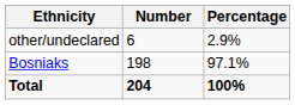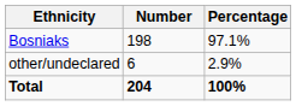 <table class="wikitable">
 <tr>
 <th width="100px">Ethnicity</th>
 <th width="80px">Number</th>
 <th width="80px">Percentage</th>
 </tr>
 <tr>
+<td><a href='#'>Bosniaks</a></td>
+<td>198</td>
+<td>97.1%</td>
+</tr>
+<tr>
 <td>other/undeclared</td>
 <td>6</td>
 <td>2.9%</td>
-</tr>
-<tr>
-<td><a href='#'>Bosniaks</a></td>
-<td>198</td>
-<td>97.1%</td>
 </tr>
 <tr>
 <td><strong>Total</strong></td>
 <td><strong>204</strong></td>
 <td><strong>100%</strong></td>
 </tr>
 </table>
